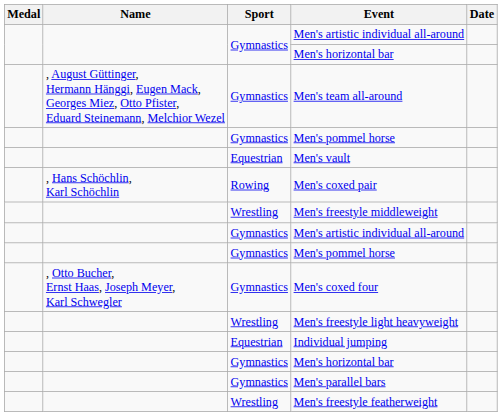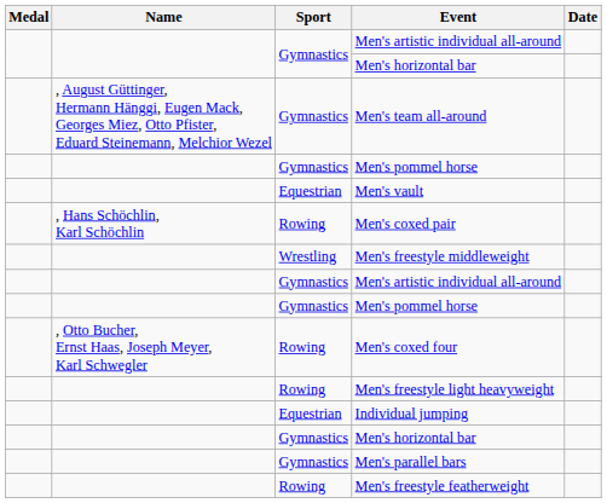 <table class="wikitable sortable" style="font-size:95%">
 <tr>
 <th>Medal</th>
 <th>Name</th>
 <th>Sport</th>
 <th>Event</th>
 <th>Date</th>
 </tr>
 <tr>
 <td rowspan=2></td>
 <td rowspan=2></td>
 <td rowspan=2><a href='#'>Gymnastics</a></td>
 <td><a href='#'>Men's artistic individual all-around</a></td>
 <td></td>
 </tr>
 <tr>
 <td><a href='#'>Men's horizontal bar</a></td>
 <td></td>
 </tr>
 <tr>
 <td></td>
 <td>, <a href='#'>August Güttinger</a>,<br><a href='#'>Hermann Hänggi</a>, <a href='#'>Eugen Mack</a>,<br><a href='#'>Georges Miez</a>, <a href='#'>Otto Pfister</a>,<br><a href='#'>Eduard Steinemann</a>, <a href='#'>Melchior Wezel</a></td>
 <td><a href='#'>Gymnastics</a></td>
 <td><a href='#'>Men's team all-around</a></td>
 <td></td>
 </tr>
 <tr>
 <td></td>
 <td></td>
 <td><a href='#'>Gymnastics</a></td>
 <td><a href='#'>Men's pommel horse</a></td>
 <td></td>
 </tr>
 <tr>
 <td></td>
 <td></td>
 <td><a href='#'>Equestrian</a></td>
 <td><a href='#'>Men's vault</a></td>
 <td></td>
 </tr>
 <tr>
 <td></td>
 <td>, <a href='#'>Hans Schöchlin</a>,<br><a href='#'>Karl Schöchlin</a></td>
 <td><a href='#'>Rowing</a></td>
 <td><a href='#'>Men's coxed pair</a></td>
 <td></td>
 </tr>
 <tr>
 <td></td>
 <td></td>
 <td><a href='#'>Wrestling</a></td>
 <td><a href='#'>Men's freestyle middleweight</a></td>
 <td></td>
 </tr>
 <tr>
 <td></td>
 <td></td>
 <td><a href='#'>Gymnastics</a></td>
 <td><a href='#'>Men's artistic individual all-around</a></td>
 <td></td>
 </tr>
 <tr>
 <td></td>
 <td></td>
 <td><a href='#'>Gymnastics</a></td>
 <td><a href='#'>Men's pommel horse</a></td>
 <td></td>
 </tr>
 <tr>
 <td></td>
 <td>, <a href='#'>Otto Bucher</a>,<br><a href='#'>Ernst Haas</a>, <a href='#'>Joseph Meyer</a>,<br><a href='#'>Karl Schwegler</a></td>
-<td><a href='#'>Gymnastics</a></td>
+<td><a href='#'>Rowing</a></td>
 <td><a href='#'>Men's coxed four</a></td>
 <td></td>
 </tr>
 <tr>
 <td></td>
 <td></td>
-<td><a href='#'>Wrestling</a></td>
+<td><a href='#'>Rowing</a></td>
 <td><a href='#'>Men's freestyle light heavyweight</a></td>
 <td></td>
 </tr>
 <tr>
 <td></td>
 <td></td>
 <td><a href='#'>Equestrian</a></td>
 <td><a href='#'>Individual jumping</a></td>
 <td></td>
 </tr>
 <tr>
 <td></td>
 <td></td>
 <td><a href='#'>Gymnastics</a></td>
 <td><a href='#'>Men's horizontal bar</a></td>
 <td></td>
 </tr>
 <tr>
 <td></td>
 <td></td>
 <td><a href='#'>Gymnastics</a></td>
 <td><a href='#'>Men's parallel bars</a></td>
 <td></td>
 </tr>
 <tr>
 <td></td>
 <td></td>
-<td><a href='#'>Wrestling</a></td>
+<td><a href='#'>Rowing</a></td>
 <td><a href='#'>Men's freestyle featherweight</a></td>
 <td></td>
 </tr>
 </table>
